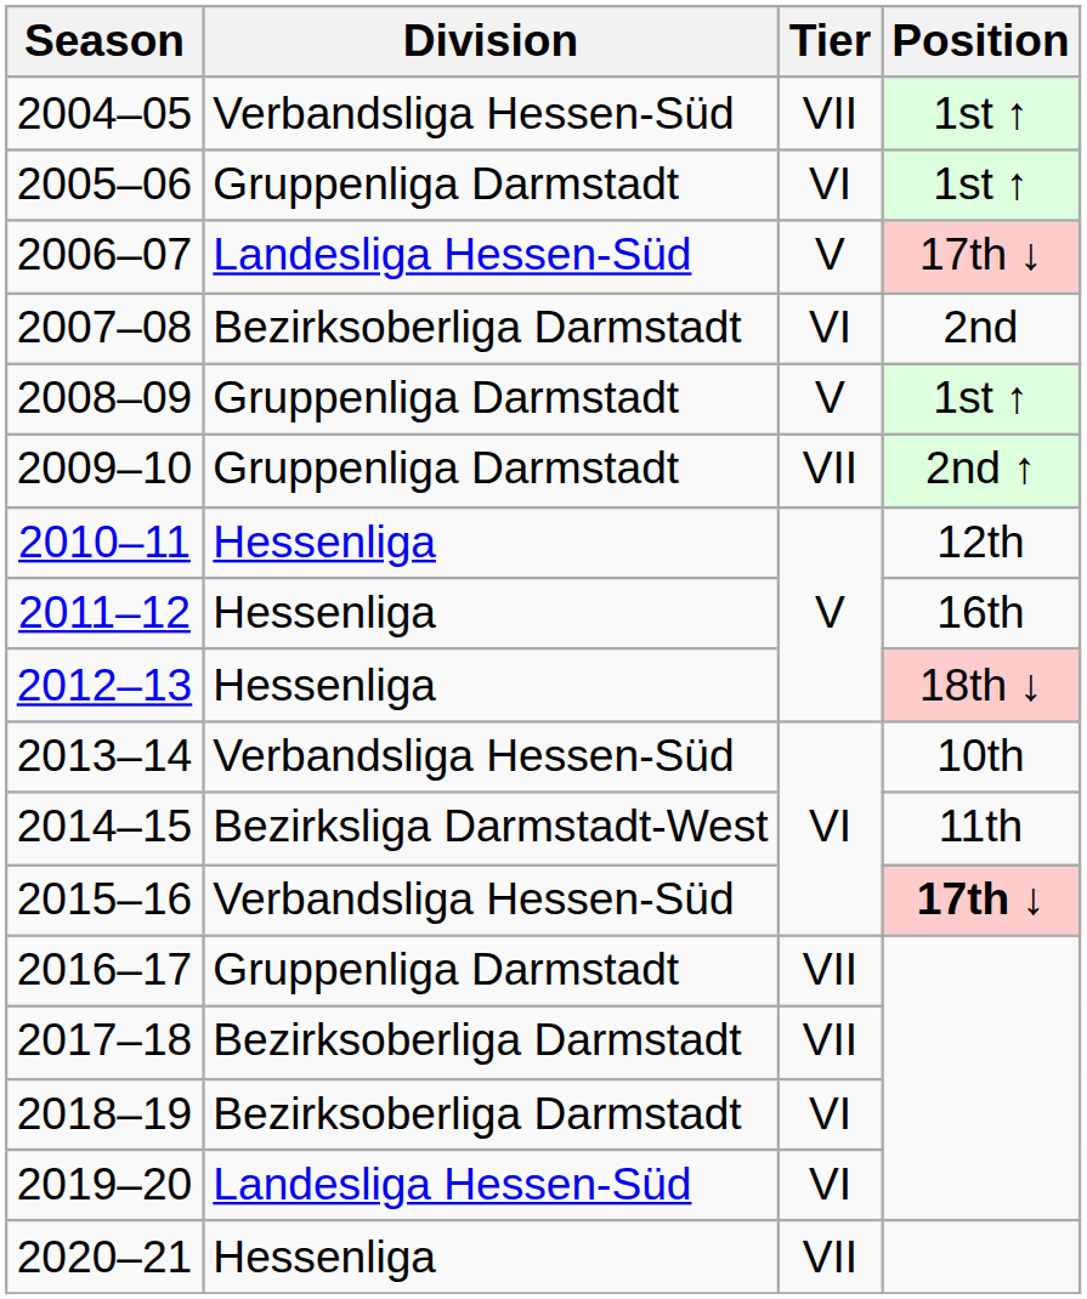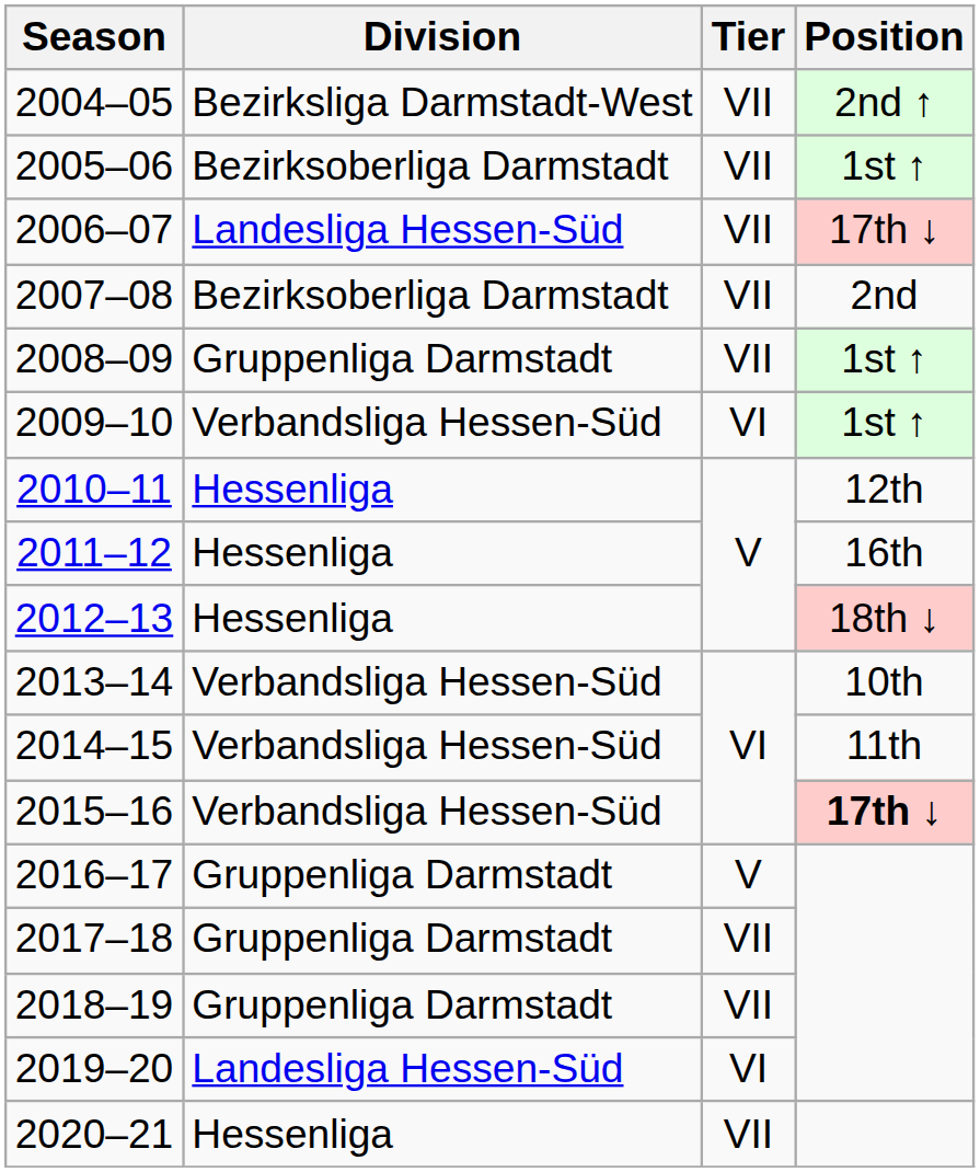 <table class="wikitable">
 <tr>
 <th>Season</th>
 <th>Division</th>
 <th>Tier</th>
 <th>Position</th>
 </tr>
 <tr align="center">
 <td>2004–05</td>
-<td align="left">Verbandsliga Hessen-Süd</td>
+<td align="left">Bezirksliga Darmstadt-West</td>
 <td>VII</td>
-<td style="background:#ddffdd">1st ↑</td>
+<td style="background:#ddffdd">2nd ↑</td>
 </tr>
 <tr align="center">
 <td>2005–06</td>
-<td align="left">Gruppenliga Darmstadt</td>
-<td>VI</td>
+<td align="left">Bezirksoberliga Darmstadt</td>
+<td>VII</td>
 <td style="background:#ddffdd">1st ↑</td>
 </tr>
 <tr align="center">
 <td>2006–07</td>
 <td align="left"><a href='#'>Landesliga Hessen-Süd</a></td>
-<td>V</td>
+<td>VII</td>
 <td style="background:#ffcccc">17th ↓</td>
 </tr>
 <tr align="center">
 <td>2007–08</td>
 <td align="left">Bezirksoberliga Darmstadt</td>
-<td>VI</td>
+<td>VII</td>
 <td>2nd</td>
 </tr>
 <tr align="center">
 <td>2008–09</td>
 <td align="left">Gruppenliga Darmstadt</td>
-<td>V</td>
+<td>VII</td>
 <td style="background:#ddffdd">1st ↑</td>
 </tr>
 <tr align="center">
 <td>2009–10</td>
-<td align="left">Gruppenliga Darmstadt</td>
-<td>VII</td>
-<td style="background:#ddffdd">2nd ↑</td>
+<td align="left">Verbandsliga Hessen-Süd</td>
+<td>VI</td>
+<td style="background:#ddffdd">1st ↑</td>
 </tr>
 <tr align="center">
 <td><a href='#'>2010–11</a></td>
 <td align="left"><a href='#'>Hessenliga</a></td>
 <td rowspan=3>V</td>
 <td>12th</td>
 </tr>
 <tr align="center">
 <td><a href='#'>2011–12</a></td>
 <td align="left">Hessenliga</td>
 <td>16th</td>
 </tr>
 <tr align="center">
 <td><a href='#'>2012–13</a></td>
 <td align="left">Hessenliga</td>
 <td style="background:#ffcccc">18th ↓</td>
 </tr>
 <tr align="center">
 <td>2013–14</td>
 <td align="left">Verbandsliga Hessen-Süd</td>
 <td rowspan=3>VI</td>
 <td>10th</td>
 </tr>
 <tr align="center">
 <td>2014–15</td>
-<td align="left">Bezirksliga Darmstadt-West</td>
+<td align="left">Verbandsliga Hessen-Süd</td>
 <td>11th</td>
 </tr>
 <tr align="center">
 <td>2015–16</td>
 <td align="left">Verbandsliga Hessen-Süd</td>
 <td style="background:#ffcccc"><strong>17th ↓</strong></td>
 </tr>
 <tr align="center">
 <td>2016–17</td>
 <td align="left">Gruppenliga Darmstadt</td>
-<td>VII</td>
+<td>V</td>
 </tr>
 <tr align="center">
 <td>2017–18</td>
-<td align="left">Bezirksoberliga Darmstadt</td>
+<td align="left">Gruppenliga Darmstadt</td>
 <td>VII</td>
 </tr>
 <tr align="center">
 <td>2018–19</td>
-<td align="left">Bezirksoberliga Darmstadt</td>
-<td>VI</td>
+<td align="left">Gruppenliga Darmstadt</td>
+<td>VII</td>
 </tr>
 <tr align="center">
 <td>2019–20</td>
 <td align="left"><a href='#'>Landesliga Hessen-Süd</a></td>
 <td>VI</td>
 </tr>
 <tr align="center">
 <td>2020–21</td>
 <td align="left">Hessenliga</td>
 <td>VII</td>
 <td></td>
 </tr>
 </table>
